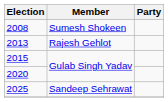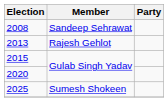 <table class="wikitable sortable">
 <tr>
 <th>Election</th>
 <th>Member</th>
 <th colspan=2>Party</th>
 </tr>
 <tr>
 <td><a href='#'>2008</a></td>
-<td><a href='#'>Sumesh Shokeen</a></td>
+<td><a href='#'>Sandeep Sehrawat</a></td>
 <td></td>
 </tr>
 <tr>
 <td><a href='#'>2013</a></td>
 <td><a href='#'>Rajesh Gehlot</a></td>
 <td></td>
 </tr>
 <tr>
 <td><a href='#'>2015</a></td>
 <td rowspan="2"><a href='#'>Gulab Singh Yadav</a></td>
 <td></td>
 </tr>
 <tr>
 <td><a href='#'>2020</a></td>
 </tr>
 <tr>
 <td><a href='#'>2025</a></td>
-<td><a href='#'>Sandeep Sehrawat</a></td>
+<td><a href='#'>Sumesh Shokeen</a></td>
 <td></td>
 </tr>
 <tr>
 </tr>
 </table>
